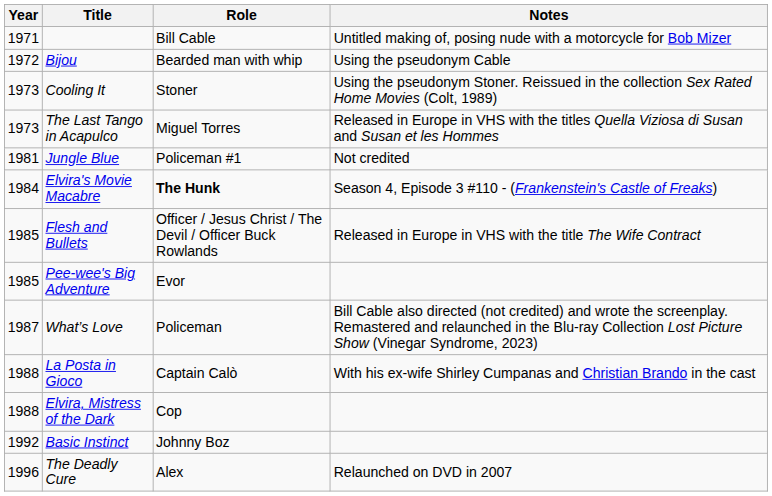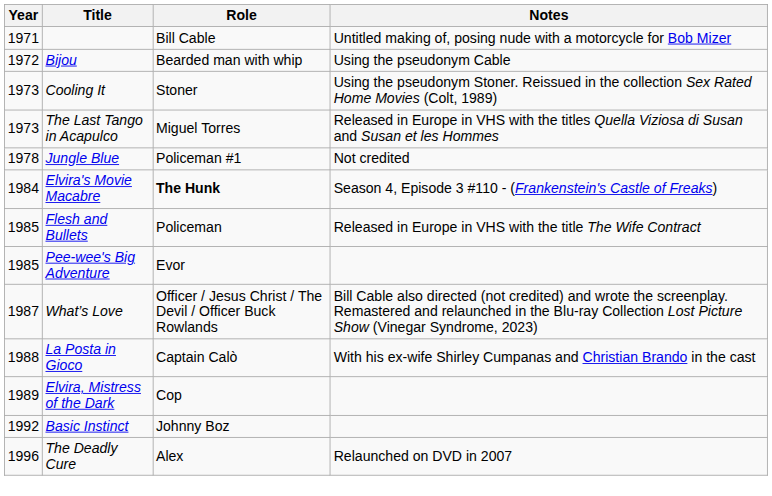 <table class="wikitable sortable">
 <tr>
 <th>Year</th>
 <th>Title</th>
 <th>Role</th>
 <th class="unsortable">Notes</th>
 </tr>
 <tr>
 <td>1971</td>
 <td></td>
 <td>Bill Cable</td>
 <td>Untitled making of, posing nude with a motorcycle for <a href='#'>Bob Mizer</a></td>
 </tr>
 <tr>
 <td>1972</td>
 <td><em><a href='#'>Bijou</a></em></td>
 <td>Bearded man with whip</td>
 <td>Using the pseudonym Cable</td>
 </tr>
 <tr>
 <td>1973</td>
 <td><em>Cooling It</em></td>
 <td>Stoner</td>
 <td>Using the pseudonym Stoner. Reissued in the collection <em>Sex Rated Home Movies</em> (Colt, 1989)</td>
 </tr>
 <tr>
 <td>1973</td>
 <td><em>The Last Tango in Acapulco</em></td>
 <td>Miguel Torres</td>
 <td>Released in Europe in VHS with the titles <em>Quella Viziosa di Susan</em> and <em>Susan et les Hommes</em></td>
 </tr>
 <tr>
-<td>1981</td>
+<td>1978</td>
 <td><em><a href='#'>Jungle Blue</a></em></td>
 <td>Policeman #1</td>
 <td>Not credited</td>
 </tr>
 <tr>
 <td>1984</td>
 <td><em><a href='#'>Elvira's Movie Macabre</a></em></td>
 <td><strong>The Hunk</strong></td>
 <td>Season 4, Episode 3 #110 - (<em><a href='#'>Frankenstein's Castle of Freaks</a></em>)</td>
 </tr>
 <tr>
 <td>1985</td>
 <td><em><a href='#'>Flesh and Bullets</a></em></td>
-<td>Officer / Jesus Christ / The Devil / Officer Buck Rowlands</td>
+<td>Policeman</td>
 <td>Released in Europe in VHS with the title <em>The Wife Contract</em></td>
 </tr>
 <tr>
 <td>1985</td>
 <td><em><a href='#'>Pee-wee's Big Adventure</a></em></td>
 <td>Evor</td>
 <td></td>
 </tr>
 <tr>
 <td>1987</td>
 <td><em>What’s Love</em></td>
-<td>Policeman</td>
+<td>Officer / Jesus Christ / The Devil / Officer Buck Rowlands</td>
 <td>Bill Cable also directed (not credited) and wrote the screenplay. Remastered and relaunched in the Blu-ray Collection <em>Lost Picture Show</em> (Vinegar Syndrome, 2023)</td>
 </tr>
 <tr>
 <td>1988</td>
 <td><em><a href='#'>La Posta in Gioco</a></em></td>
 <td>Captain Calò</td>
 <td>With his ex-wife Shirley Cumpanas and <a href='#'>Christian Brando</a> in the cast</td>
 </tr>
 <tr>
-<td>1988</td>
+<td>1989</td>
 <td><em><a href='#'>Elvira, Mistress of the Dark</a></em></td>
 <td>Cop</td>
 <td></td>
 </tr>
 <tr>
 <td>1992</td>
 <td><em><a href='#'>Basic Instinct</a></em></td>
 <td>Johnny Boz</td>
 <td></td>
 </tr>
 <tr>
 <td>1996</td>
 <td><em>The Deadly Cure</em></td>
 <td>Alex</td>
 <td>Relaunched on DVD in 2007</td>
 </tr>
 </table>
